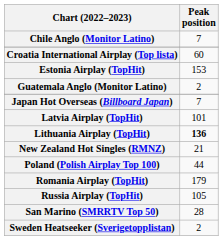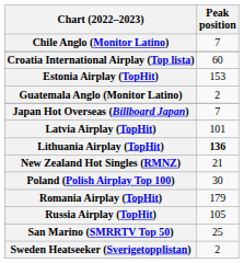 <table class="wikitable sortable plainrowheaders" style="text-align:center">
 <tr>
 <th scope="col">Chart (2022–2023)</th>
 <th scope="col">Peak<br>position</th>
 </tr>
 <tr>
 <th scope="row">Chile Anglo (<a href='#'>Monitor Latino</a>)</th>
 <td>7</td>
 </tr>
 <tr>
 </tr>
 <tr>
 <th scope="row">Croatia International Airplay (<a href='#'>Top lista</a>)</th>
 <td>60</td>
 </tr>
 <tr>
 <th scope="row">Estonia Airplay (<a href='#'>TopHit</a>)</th>
 <td>153</td>
 </tr>
 <tr>
 <th scope="row">Guatemala Anglo (Monitor Latino)</th>
 <td>2</td>
 </tr>
 <tr>
 </tr>
 <tr>
 <th scope="row">Japan Hot Overseas (<em><a href='#'>Billboard Japan</a></em>)</th>
 <td>7</td>
 </tr>
 <tr>
 <th scope="row">Latvia Airplay (<a href='#'>TopHit</a>)</th>
 <td>101</td>
 </tr>
 <tr>
 <th scope="row">Lithuania Airplay (<a href='#'>TopHit</a>)</th>
 <td><strong>136</strong></td>
 </tr>
 <tr>
 <th scope="row">New Zealand Hot Singles (<a href='#'>RMNZ</a>)</th>
 <td>21</td>
 </tr>
 <tr>
 <th scope="row">Poland (<a href='#'>Polish Airplay Top 100</a>)</th>
-<td>44</td>
+<td>30</td>
 </tr>
 <tr>
 <th scope="row">Romania Airplay (<a href='#'>TopHit</a>)</th>
 <td>179</td>
 </tr>
 <tr>
 <th scope="row">Russia Airplay (<a href='#'>TopHit</a>)</th>
 <td>105</td>
 </tr>
 <tr>
 <th scope="row">San Marino (<a href='#'>SMRRTV Top 50</a>)</th>
-<td>28</td>
+<td>25</td>
 </tr>
 <tr>
 <th scope="row">Sweden Heatseeker (<a href='#'>Sverigetopplistan</a>)</th>
 <td>2</td>
 </tr>
 </table>
